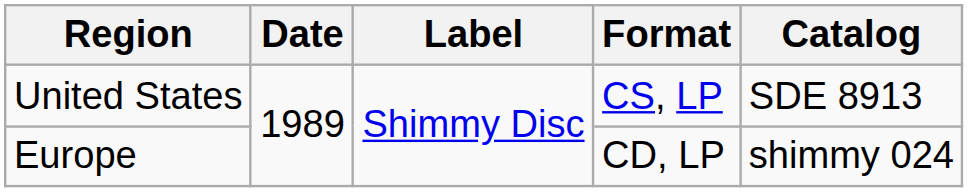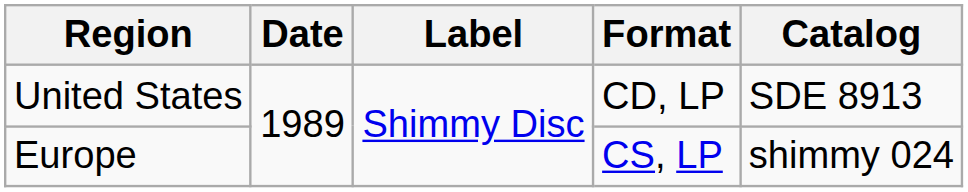 <table class="wikitable">
 <tr>
 <th>Region</th>
 <th>Date</th>
 <th>Label</th>
 <th>Format</th>
 <th>Catalog</th>
 </tr>
 <tr>
 <td>United States</td>
 <td rowspan="2">1989</td>
 <td rowspan="2"><a href='#'>Shimmy Disc</a></td>
-<td><a href='#'>CS</a>, <a href='#'>LP</a></td>
+<td>CD, LP</td>
 <td>SDE 8913</td>
 </tr>
 <tr>
 <td>Europe</td>
-<td>CD, LP</td>
+<td><a href='#'>CS</a>, <a href='#'>LP</a></td>
 <td>shimmy 024</td>
 </tr>
 </table>
